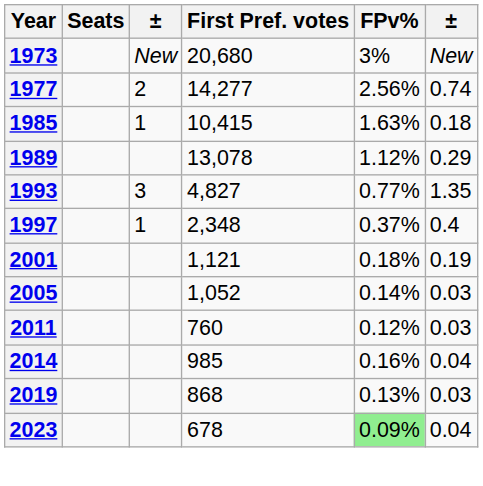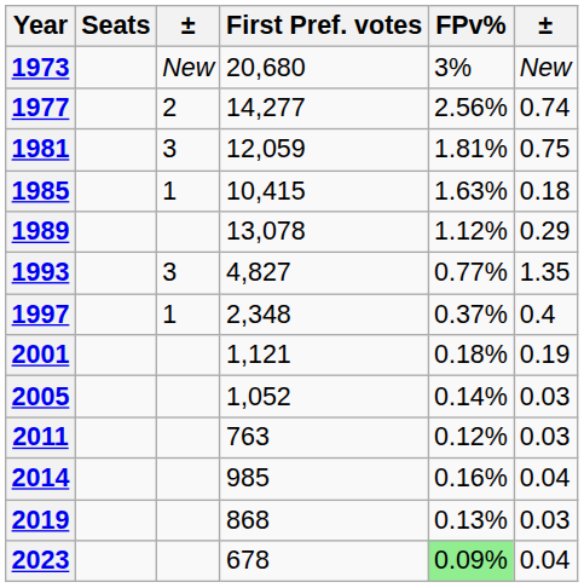 <table class="wikitable">
 <tr>
 <th>Year</th>
 <th>Seats</th>
 <th>±</th>
 <th>First Pref. votes</th>
 <th>FPv%</th>
 <th>±</th>
 </tr>
 <tr>
 <th><a href='#'>1973</a><br></th>
 <td></td>
 <td><em>New</em></td>
 <td>20,680</td>
 <td>3%</td>
 <td><em>New</em></td>
 </tr>
 <tr>
 <th><a href='#'>1977</a><br></th>
 <td></td>
 <td> 2</td>
 <td>14,277</td>
 <td>2.56%</td>
 <td> 0.74</td>
+</tr>
+<tr>
+<th><a href='#'>1981</a><br></th>
+<td></td>
+<td> 3</td>
+<td>12,059</td>
+<td>1.81%</td>
+<td> 0.75</td>
 </tr>
 <tr>
 <th><a href='#'>1985</a></th>
 <td></td>
 <td> 1</td>
 <td>10,415</td>
 <td>1.63%</td>
 <td> 0.18</td>
 </tr>
 <tr>
 <th><a href='#'>1989</a></th>
 <td></td>
 <td></td>
 <td>13,078</td>
 <td>1.12%</td>
 <td> 0.29</td>
 </tr>
 <tr>
 <th><a href='#'>1993</a></th>
 <td></td>
 <td> 3</td>
 <td>4,827</td>
 <td>0.77%</td>
 <td> 1.35</td>
 </tr>
 <tr>
 <th><a href='#'>1997</a></th>
 <td></td>
 <td> 1</td>
 <td>2,348</td>
 <td>0.37%</td>
 <td> 0.4</td>
 </tr>
 <tr>
 <th><a href='#'>2001</a></th>
 <td></td>
 <td></td>
 <td>1,121</td>
 <td>0.18%</td>
 <td> 0.19</td>
 </tr>
 <tr>
 <th><a href='#'>2005</a></th>
 <td></td>
 <td></td>
 <td>1,052</td>
 <td>0.14%</td>
 <td> 0.03</td>
 </tr>
 <tr>
 <th><a href='#'>2011</a></th>
 <td></td>
 <td></td>
-<td>760</td>
+<td>763</td>
 <td>0.12%</td>
 <td> 0.03</td>
 </tr>
 <tr>
 <th><a href='#'>2014</a></th>
 <td></td>
 <td></td>
 <td>985</td>
 <td>0.16%</td>
 <td> 0.04</td>
 </tr>
 <tr>
 <th><a href='#'>2019</a></th>
 <td></td>
 <td></td>
 <td>868</td>
 <td>0.13%</td>
 <td> 0.03</td>
 </tr>
 <tr>
 <th><a href='#'>2023</a></th>
 <td></td>
 <td></td>
 <td>678</td>
 <td style="background: lightgreen;">0.09%</td>
 <td> 0.04</td>
 </tr>
 </table>
